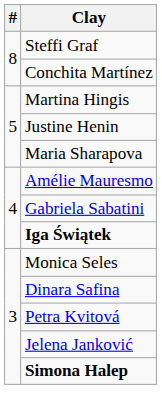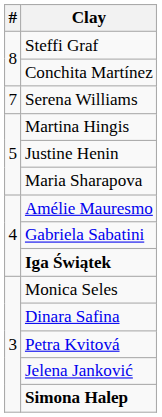 <table class="wikitable">
 <tr>
 <th>#</th>
 <th>Clay</th>
 </tr>
 <tr>
 <td rowspan=2>8</td>
 <td> Steffi Graf</td>
 </tr>
 <tr>
 <td> Conchita Martínez</td>
+</tr>
+<tr>
+<td>7</td>
+<td> Serena Williams</td>
 </tr>
 <tr>
 <td rowspan=3>5</td>
 <td> Martina Hingis</td>
 </tr>
 <tr>
 <td> Justine Henin</td>
 </tr>
 <tr>
 <td> Maria Sharapova</td>
 </tr>
 <tr>
 <td rowspan=3>4</td>
 <td> <a href='#'>Amélie Mauresmo</a></td>
 </tr>
 <tr>
 <td> <a href='#'>Gabriela Sabatini</a></td>
 </tr>
 <tr>
 <td> <strong>Iga Świątek</strong></td>
 </tr>
 <tr>
 <td rowspan=5>3</td>
 <td> Monica Seles</td>
 </tr>
 <tr>
 <td> <a href='#'>Dinara Safina</a></td>
 </tr>
 <tr>
 <td> <a href='#'>Petra Kvitová</a></td>
 </tr>
 <tr>
 <td> <a href='#'>Jelena Janković</a></td>
 </tr>
 <tr>
 <td> <strong>Simona Halep</strong></td>
 </tr>
 </table>
